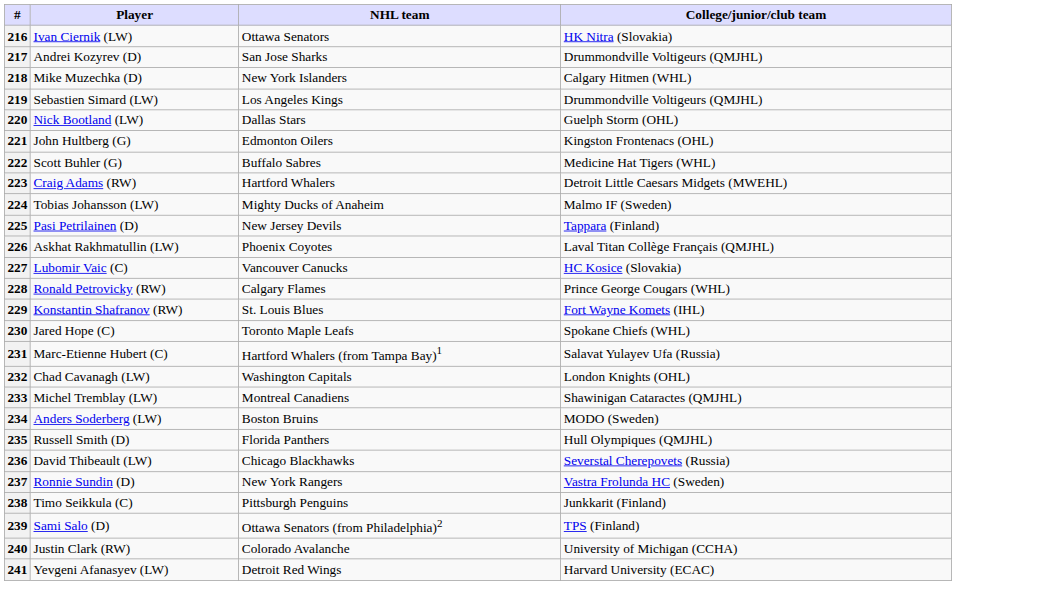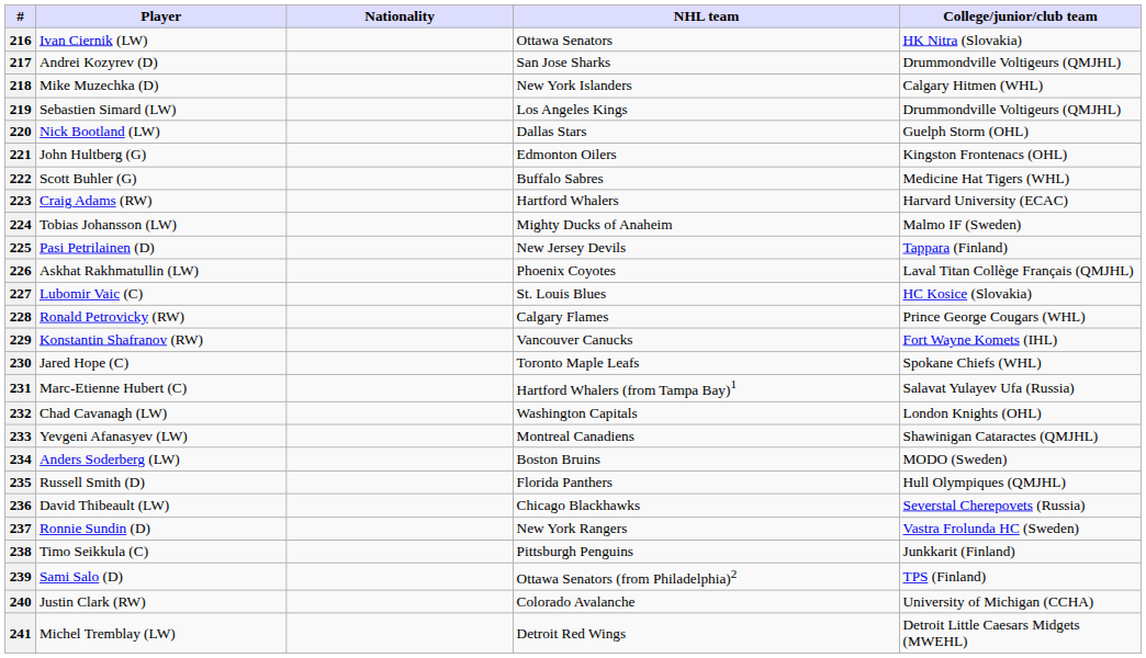 <table class="wikitable">
 <tr>
 <th style="background:#ddf; width:2.75%;">#</th>
 <th style="background:#ddf; width:22.0%;">Player</th>
+<th style="background:#ddf; width:20.0%;">Nationality</th>
 <th style="background:#ddf; width:34.0%;">NHL team</th>
 <th style="background:#ddf; width:100.0%;">College/junior/club team</th>
 </tr>
 <tr>
 <th>216</th>
 <td><a href='#'>Ivan Ciernik</a> (LW)</td>
+<td></td>
 <td>Ottawa Senators</td>
 <td><a href='#'>HK Nitra</a> (Slovakia)</td>
 </tr>
 <tr>
 <th>217</th>
 <td>Andrei Kozyrev (D)</td>
+<td></td>
 <td>San Jose Sharks</td>
 <td>Drummondville Voltigeurs (QMJHL)</td>
 </tr>
 <tr>
 <th>218</th>
 <td>Mike Muzechka (D)</td>
+<td></td>
 <td>New York Islanders</td>
 <td>Calgary Hitmen (WHL)</td>
 </tr>
 <tr>
 <th>219</th>
 <td>Sebastien Simard (LW)</td>
+<td></td>
 <td>Los Angeles Kings</td>
 <td>Drummondville Voltigeurs (QMJHL)</td>
 </tr>
 <tr>
 <th>220</th>
 <td><a href='#'>Nick Bootland</a> (LW)</td>
+<td></td>
 <td>Dallas Stars</td>
 <td>Guelph Storm (OHL)</td>
 </tr>
 <tr>
 <th>221</th>
 <td>John Hultberg (G)</td>
+<td></td>
 <td>Edmonton Oilers</td>
 <td>Kingston Frontenacs (OHL)</td>
 </tr>
 <tr>
 <th>222</th>
 <td>Scott Buhler (G)</td>
+<td></td>
 <td>Buffalo Sabres</td>
 <td>Medicine Hat Tigers (WHL)</td>
 </tr>
 <tr>
 <th>223</th>
 <td><a href='#'>Craig Adams</a> (RW)</td>
+<td></td>
 <td>Hartford Whalers</td>
-<td>Detroit Little Caesars Midgets (MWEHL)</td>
+<td>Harvard University (ECAC)</td>
 </tr>
 <tr>
 <th>224</th>
 <td Tobias Johansson (ice hockey)>Tobias Johansson (LW)</td>
+<td></td>
 <td>Mighty Ducks of Anaheim</td>
 <td>Malmo IF (Sweden)</td>
 </tr>
 <tr>
 <th>225</th>
 <td><a href='#'>Pasi Petrilainen</a> (D)</td>
+<td></td>
 <td>New Jersey Devils</td>
 <td><a href='#'>Tappara</a> (Finland)</td>
 </tr>
 <tr>
 <th>226</th>
 <td>Askhat Rakhmatullin (LW)</td>
+<td></td>
 <td>Phoenix Coyotes</td>
 <td>Laval Titan Collège Français (QMJHL)</td>
 </tr>
 <tr>
 <th>227</th>
 <td><a href='#'>Lubomir Vaic</a> (C)</td>
-<td>Vancouver Canucks</td>
+<td></td>
+<td>St. Louis Blues</td>
 <td><a href='#'>HC Kosice</a> (Slovakia)</td>
 </tr>
 <tr>
 <th>228</th>
 <td><a href='#'>Ronald Petrovicky</a> (RW)</td>
+<td></td>
 <td>Calgary Flames</td>
 <td>Prince George Cougars (WHL)</td>
 </tr>
 <tr>
 <th>229</th>
 <td><a href='#'>Konstantin Shafranov</a> (RW)</td>
-<td>St. Louis Blues</td>
+<td></td>
+<td>Vancouver Canucks</td>
 <td><a href='#'>Fort Wayne Komets</a> (IHL)</td>
 </tr>
 <tr>
 <th>230</th>
 <td>Jared Hope (C)</td>
+<td></td>
 <td>Toronto Maple Leafs</td>
 <td>Spokane Chiefs (WHL)</td>
 </tr>
 <tr>
 <th>231</th>
 <td>Marc-Etienne Hubert (C)</td>
+<td></td>
 <td>Hartford Whalers (from Tampa Bay)<sup>1</sup></td>
 <td>Salavat Yulayev Ufa (Russia)</td>
 </tr>
 <tr>
 <th>232</th>
 <td>Chad Cavanagh (LW)</td>
+<td></td>
 <td>Washington Capitals</td>
 <td>London Knights (OHL)</td>
 </tr>
 <tr>
 <th>233</th>
-<td>Michel Tremblay (LW)</td>
+<td>Yevgeni Afanasyev (LW)</td>
+<td></td>
 <td>Montreal Canadiens</td>
 <td>Shawinigan Cataractes (QMJHL)</td>
 </tr>
 <tr>
 <th>234</th>
 <td><a href='#'>Anders Soderberg</a> (LW)</td>
+<td></td>
 <td>Boston Bruins</td>
 <td>MODO (Sweden)</td>
 </tr>
 <tr>
 <th>235</th>
 <td>Russell Smith (D)</td>
+<td></td>
 <td>Florida Panthers</td>
 <td>Hull Olympiques (QMJHL)</td>
 </tr>
 <tr>
 <th>236</th>
 <td>David Thibeault (LW)</td>
+<td></td>
 <td>Chicago Blackhawks</td>
 <td><a href='#'>Severstal Cherepovets</a> (Russia)</td>
 </tr>
 <tr>
 <th>237</th>
 <td><a href='#'>Ronnie Sundin</a> (D)</td>
+<td></td>
 <td>New York Rangers</td>
 <td><a href='#'>Vastra Frolunda HC</a> (Sweden)</td>
 </tr>
 <tr>
 <th>238</th>
 <td>Timo Seikkula (C)</td>
+<td></td>
 <td>Pittsburgh Penguins</td>
 <td>Junkkarit (Finland)</td>
 </tr>
 <tr>
 <th>239</th>
 <td><a href='#'>Sami Salo</a> (D)</td>
+<td></td>
 <td>Ottawa Senators (from Philadelphia)<sup>2</sup></td>
 <td><a href='#'>TPS</a> (Finland)</td>
 </tr>
 <tr>
 <th>240</th>
 <td>Justin Clark (RW)</td>
+<td></td>
 <td>Colorado Avalanche</td>
 <td>University of Michigan (CCHA)</td>
 </tr>
 <tr>
 <th>241</th>
-<td>Yevgeni Afanasyev (LW)</td>
+<td>Michel Tremblay (LW)</td>
+<td></td>
 <td>Detroit Red Wings</td>
-<td>Harvard University (ECAC)</td>
+<td>Detroit Little Caesars Midgets (MWEHL)</td>
 </tr>
 </table>
